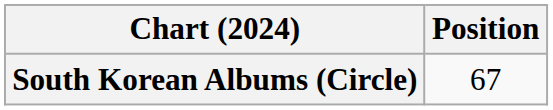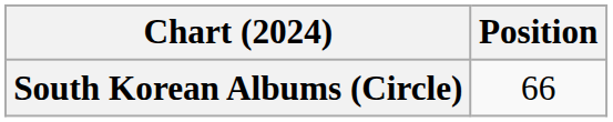 <table class="wikitable plainrowheaders" style="text-align:center">
 <tr>
 <th scope="col">Chart (2024)</th>
 <th scope="col">Position</th>
 </tr>
 <tr>
 <th scope="row">South Korean Albums (Circle)</th>
-<td>67</td>
+<td>66</td>
 </tr>
 </table>
